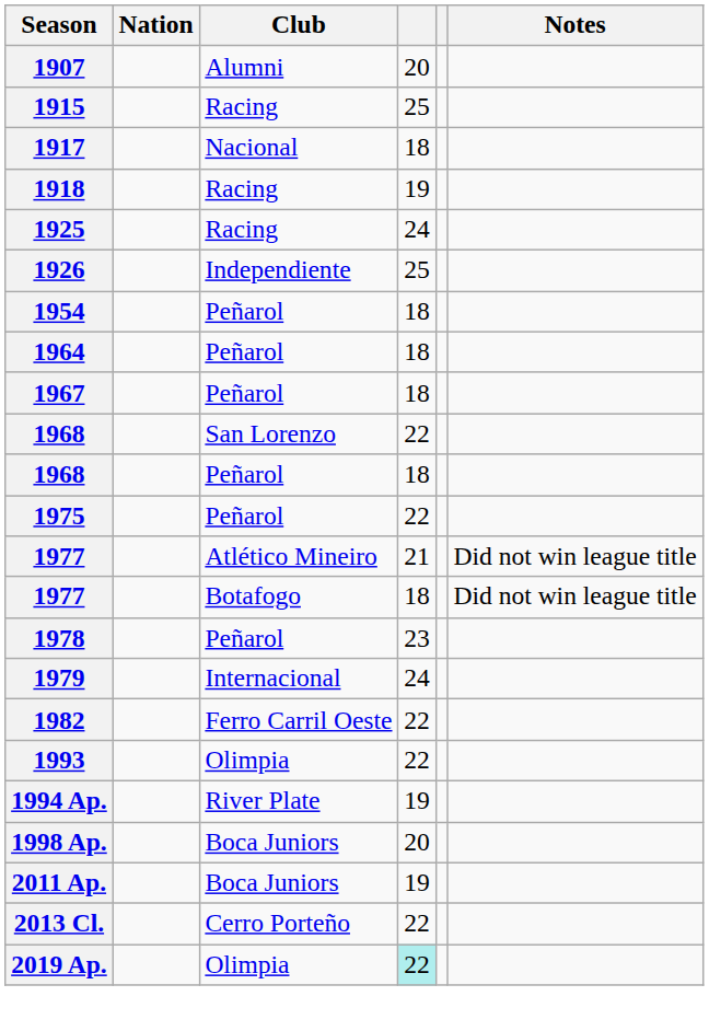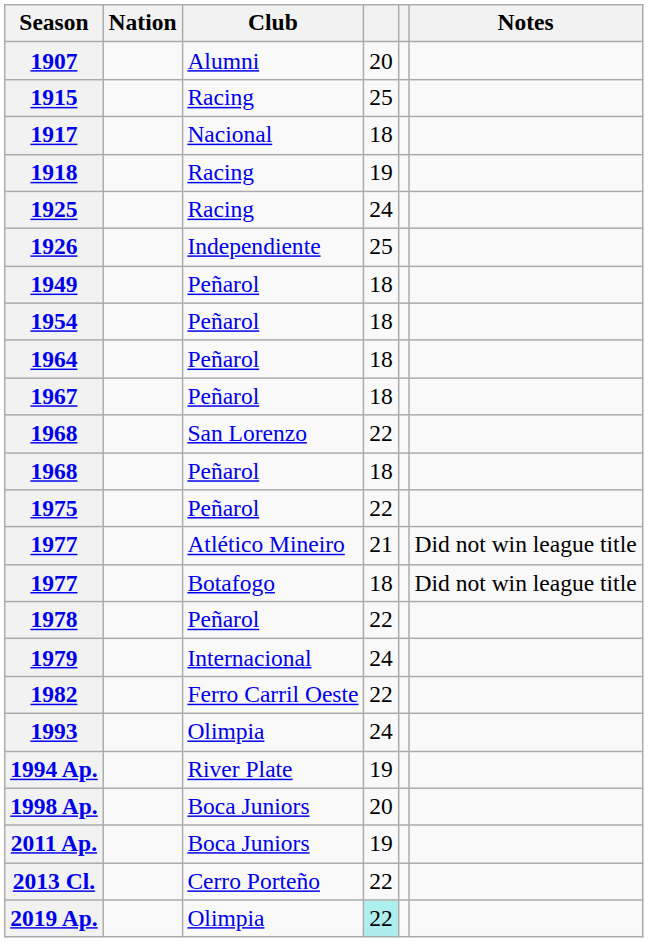 <table class="wikitable sortable plainrowheaders" style="text-align: center;">
 <tr>
 <th scope="col">Season</th>
 <th scope="col">Nation</th>
 <th scope="col">Club</th>
 <th scope="col"></th>
 <th scope="col"></th>
 <th scope="col">Notes</th>
 </tr>
 <tr>
 <th scope="row"><a href='#'>1907</a></th>
 <td align="left"></td>
 <td align="left"><a href='#'>Alumni</a></td>
 <td>20</td>
 <td></td>
 <td></td>
 </tr>
 <tr>
 <th scope="row"><a href='#'>1915</a></th>
 <td align="left"></td>
 <td align="left"><a href='#'>Racing</a></td>
 <td>25</td>
 <td></td>
 <td></td>
 </tr>
 <tr>
 <th scope="row"><a href='#'>1917</a></th>
 <td align="left"></td>
 <td align="left"><a href='#'>Nacional</a></td>
 <td>18</td>
 <td></td>
 <td></td>
 </tr>
 <tr>
 <th scope="row"><a href='#'>1918</a></th>
 <td align="left"></td>
 <td align="left"><a href='#'>Racing</a></td>
 <td>19</td>
 <td></td>
 <td></td>
 </tr>
 <tr>
 <th scope="row"><a href='#'>1925</a></th>
 <td align="left"></td>
 <td align="left"><a href='#'>Racing</a></td>
 <td>24</td>
 <td></td>
 <td></td>
 </tr>
 <tr>
 <th scope="row"><a href='#'>1926</a></th>
 <td align="left"></td>
 <td align="left"><a href='#'>Independiente</a></td>
 <td>25</td>
+<td></td>
+<td></td>
+</tr>
+<tr>
+<th scope="row"><a href='#'>1949</a></th>
+<td align="left"></td>
+<td align="left"><a href='#'>Peñarol</a></td>
+<td>18</td>
 <td></td>
 <td></td>
 </tr>
 <tr>
 <th scope="row"><a href='#'>1954</a></th>
 <td align="left"></td>
 <td align="left"><a href='#'>Peñarol</a></td>
 <td>18</td>
 <td></td>
 <td></td>
 </tr>
 <tr>
 <th scope="row"><a href='#'>1964</a></th>
 <td align="left"></td>
 <td align="left"><a href='#'>Peñarol</a></td>
 <td>18</td>
 <td></td>
 <td></td>
 </tr>
 <tr>
 <th scope="row"><a href='#'>1967</a></th>
 <td align="left"></td>
 <td align="left"><a href='#'>Peñarol</a></td>
 <td>18</td>
 <td></td>
 <td></td>
 </tr>
 <tr>
 <th scope="row"><a href='#'>1968</a></th>
 <td align="left"></td>
 <td align="left"><a href='#'>San Lorenzo</a></td>
 <td>22</td>
 <td></td>
 <td></td>
 </tr>
 <tr>
 <th scope="row"><a href='#'>1968</a></th>
 <td align="left"></td>
 <td align="left"><a href='#'>Peñarol</a></td>
 <td>18</td>
 <td></td>
 <td></td>
 </tr>
 <tr>
 <th scope="row"><a href='#'>1975</a></th>
 <td align="left"></td>
 <td align="left"><a href='#'>Peñarol</a></td>
 <td>22</td>
 <td></td>
 <td></td>
 </tr>
 <tr>
 <th scope="row"><a href='#'>1977</a></th>
 <td align="left"></td>
 <td align="left"><a href='#'>Atlético Mineiro</a></td>
 <td>21</td>
 <td></td>
 <td align="left">Did not win league title</td>
 </tr>
 <tr>
 <th scope="row"><a href='#'>1977</a></th>
 <td align="left"></td>
 <td align="left"><a href='#'>Botafogo</a></td>
 <td>18</td>
 <td></td>
 <td align="left">Did not win league title</td>
 </tr>
 <tr>
 <th scope="row"><a href='#'>1978</a></th>
 <td align="left"></td>
 <td align="left"><a href='#'>Peñarol</a></td>
-<td>23</td>
+<td>22</td>
 <td></td>
 <td></td>
 </tr>
 <tr>
 <th scope="row"><a href='#'>1979</a></th>
 <td align="left"></td>
 <td align="left"><a href='#'>Internacional</a></td>
 <td>24</td>
 <td></td>
 <td></td>
 </tr>
 <tr>
 <th scope="row"><a href='#'>1982</a></th>
 <td align="left"></td>
 <td align="left"><a href='#'>Ferro Carril Oeste</a></td>
 <td>22</td>
 <td></td>
 <td></td>
 </tr>
 <tr>
 <th scope="row"><a href='#'>1993</a></th>
 <td align="left"></td>
 <td align="left"><a href='#'>Olimpia</a></td>
-<td>22</td>
+<td>24</td>
 <td></td>
 <td></td>
 </tr>
 <tr>
 <th scope="row"><a href='#'>1994 Ap.</a></th>
 <td align="left"></td>
 <td align="left"><a href='#'>River Plate</a></td>
 <td>19</td>
 <td></td>
 <td></td>
 </tr>
 <tr>
 <th scope="row"><a href='#'>1998 Ap.</a></th>
 <td align="left"></td>
 <td align="left"><a href='#'>Boca Juniors</a></td>
 <td>20</td>
 <td></td>
 <td></td>
 </tr>
 <tr>
 <th scope="row"><a href='#'>2011 Ap.</a></th>
 <td align="left"></td>
 <td align="left"><a href='#'>Boca Juniors</a></td>
 <td>19</td>
 <td></td>
 <td></td>
 </tr>
 <tr>
 <th scope="row"><a href='#'>2013 Cl.</a></th>
 <td align="left"></td>
 <td align="left"><a href='#'>Cerro Porteño</a></td>
 <td>22</td>
 <td></td>
 <td></td>
 </tr>
 <tr>
 <th scope="row"><a href='#'>2019 Ap.</a></th>
 <td align="left"></td>
 <td align="left"><a href='#'>Olimpia</a></td>
 <td style="background: paleturquoise;">22</td>
 <td></td>
 <td></td>
 </tr>
 </table>
